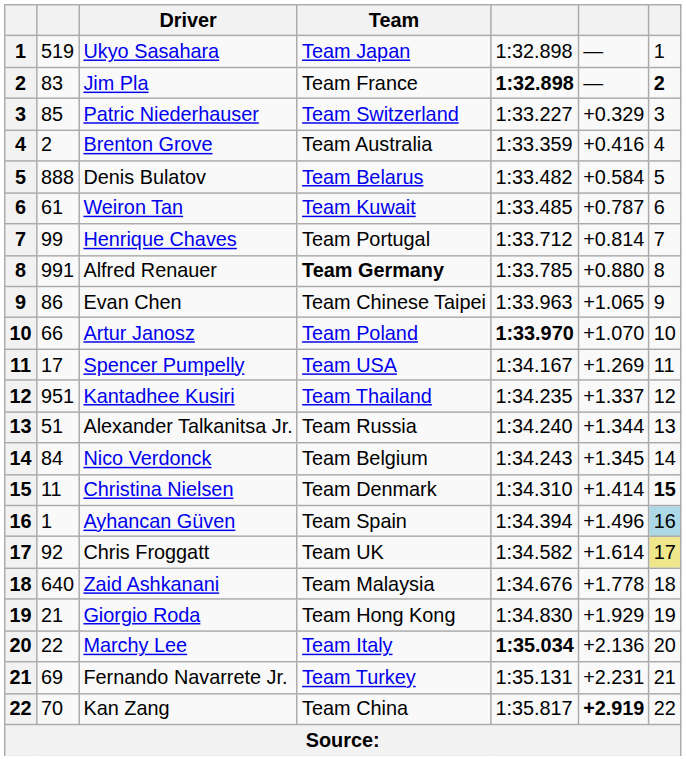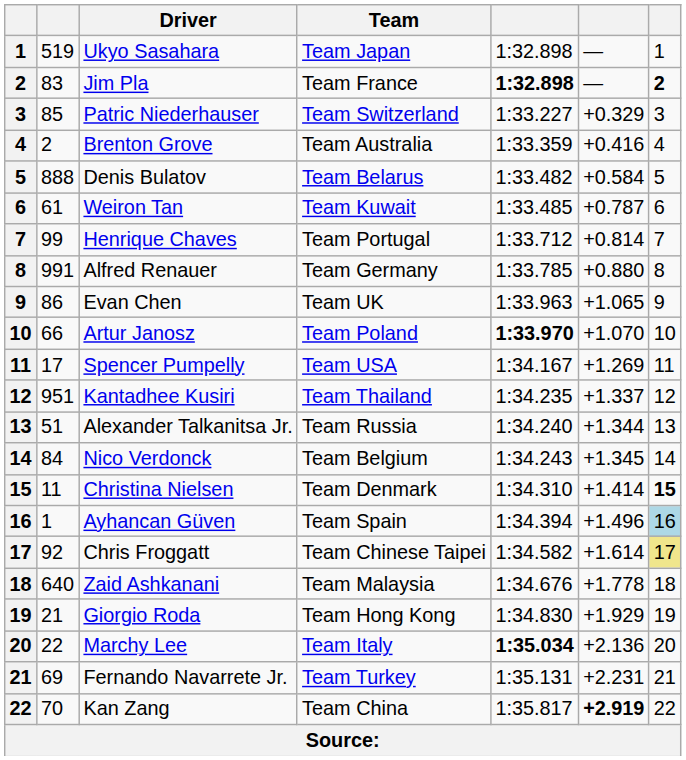 <table class="wikitable" style="font-size:85%;">
 <tr>
 <th scope="col"></th>
 <th scope="col"></th>
 <th scope="col">Driver</th>
 <th scope="col">Team</th>
 <th scope="col"></th>
 <th scope="col"></th>
 <th scope="col"></th>
 </tr>
 <tr>
 <th>1</th>
 <td>519</td>
 <td><a href='#'>Ukyo Sasahara</a></td>
 <td> <a href='#'>Team Japan</a></td>
 <td>1:32.898</td>
 <td>—</td>
 <td>1</td>
 </tr>
 <tr>
 <th>2</th>
 <td>83</td>
 <td><a href='#'>Jim Pla</a></td>
 <td> Team France</td>
 <td><strong>1:32.898</strong></td>
 <td>—</td>
 <td><strong>2</strong></td>
 </tr>
 <tr>
 <th>3</th>
 <td>85</td>
 <td><a href='#'>Patric Niederhauser</a></td>
 <td> <a href='#'>Team Switzerland</a></td>
 <td>1:33.227</td>
 <td>+0.329</td>
 <td>3</td>
 </tr>
 <tr>
 <th>4</th>
 <td>2</td>
 <td><a href='#'>Brenton Grove</a></td>
 <td> Team Australia</td>
 <td>1:33.359</td>
 <td>+0.416</td>
 <td>4</td>
 </tr>
 <tr>
 <th>5</th>
 <td>888</td>
 <td>Denis Bulatov</td>
 <td> <a href='#'>Team Belarus</a></td>
 <td>1:33.482</td>
 <td>+0.584</td>
 <td>5</td>
 </tr>
 <tr>
 <th>6</th>
 <td>61</td>
 <td><a href='#'>Weiron Tan</a></td>
 <td> <a href='#'>Team Kuwait</a></td>
 <td>1:33.485</td>
 <td>+0.787</td>
 <td>6</td>
 </tr>
 <tr>
 <th>7</th>
 <td>99</td>
 <td><a href='#'>Henrique Chaves</a></td>
 <td> Team Portugal</td>
 <td>1:33.712</td>
 <td>+0.814</td>
 <td>7</td>
 </tr>
 <tr>
 <th>8</th>
 <td>991</td>
 <td>Alfred Renauer</td>
-<td><strong> Team Germany</strong></td>
+<td> Team Germany</td>
 <td>1:33.785</td>
 <td>+0.880</td>
 <td>8</td>
 </tr>
 <tr>
 <th>9</th>
 <td>86</td>
 <td>Evan Chen</td>
-<td> Team Chinese Taipei</td>
+<td> Team UK</td>
 <td>1:33.963</td>
 <td>+1.065</td>
 <td>9</td>
 </tr>
 <tr>
 <th>10</th>
 <td>66</td>
 <td><a href='#'>Artur Janosz</a></td>
 <td> <a href='#'>Team Poland</a></td>
 <td><strong>1:33.970</strong></td>
 <td>+1.070</td>
 <td>10</td>
 </tr>
 <tr>
 <th>11</th>
 <td>17</td>
 <td><a href='#'>Spencer Pumpelly</a></td>
 <td> <a href='#'>Team USA</a></td>
 <td>1:34.167</td>
 <td>+1.269</td>
 <td>11</td>
 </tr>
 <tr>
 <th>12</th>
 <td>951</td>
 <td><a href='#'>Kantadhee Kusiri</a></td>
 <td> <a href='#'>Team Thailand</a></td>
 <td>1:34.235</td>
 <td>+1.337</td>
 <td>12</td>
 </tr>
 <tr>
 <th>13</th>
 <td>51</td>
 <td>Alexander Talkanitsa Jr.</td>
 <td> Team Russia</td>
 <td>1:34.240</td>
 <td>+1.344</td>
 <td>13</td>
 </tr>
 <tr>
 <th>14</th>
 <td>84</td>
 <td><a href='#'>Nico Verdonck</a></td>
 <td> Team Belgium</td>
 <td>1:34.243</td>
 <td>+1.345</td>
 <td>14</td>
 </tr>
 <tr>
 <th>15</th>
 <td>11</td>
 <td><a href='#'>Christina Nielsen</a></td>
 <td> Team Denmark</td>
 <td>1:34.310</td>
 <td>+1.414</td>
 <td><strong>15</strong></td>
 </tr>
 <tr>
 <th>16</th>
 <td>1</td>
 <td><a href='#'>Ayhancan Güven</a></td>
 <td> Team Spain</td>
 <td>1:34.394</td>
 <td>+1.496</td>
 <td style="background: lightblue;">16</td>
 </tr>
 <tr>
 <th>17</th>
 <td>92</td>
 <td>Chris Froggatt</td>
-<td> Team UK</td>
+<td> Team Chinese Taipei</td>
 <td>1:34.582</td>
 <td>+1.614</td>
 <td style="background: khaki;">17</td>
 </tr>
 <tr>
 <th>18</th>
 <td>640</td>
 <td><a href='#'>Zaid Ashkanani</a></td>
 <td> Team Malaysia</td>
 <td>1:34.676</td>
 <td>+1.778</td>
 <td>18</td>
 </tr>
 <tr>
 <th>19</th>
 <td>21</td>
 <td><a href='#'>Giorgio Roda</a></td>
 <td> Team Hong Kong</td>
 <td>1:34.830</td>
 <td>+1.929</td>
 <td>19</td>
 </tr>
 <tr>
 <th>20</th>
 <td>22</td>
 <td><a href='#'>Marchy Lee</a></td>
 <td> <a href='#'>Team Italy</a></td>
 <td><strong>1:35.034</strong></td>
 <td>+2.136</td>
 <td>20</td>
 </tr>
 <tr>
 <th>21</th>
 <td>69</td>
 <td>Fernando Navarrete Jr.</td>
 <td> <a href='#'>Team Turkey</a></td>
 <td>1:35.131</td>
 <td>+2.231</td>
 <td>21</td>
 </tr>
 <tr>
 <th>22</th>
 <td>70</td>
 <td>Kan Zang</td>
 <td> Team China</td>
 <td>1:35.817</td>
 <td><strong>+2.919</strong></td>
 <td>22</td>
 </tr>
 <tr class="sortbottom">
 <th colspan=7>Source:</th>
 </tr>
 </table>
